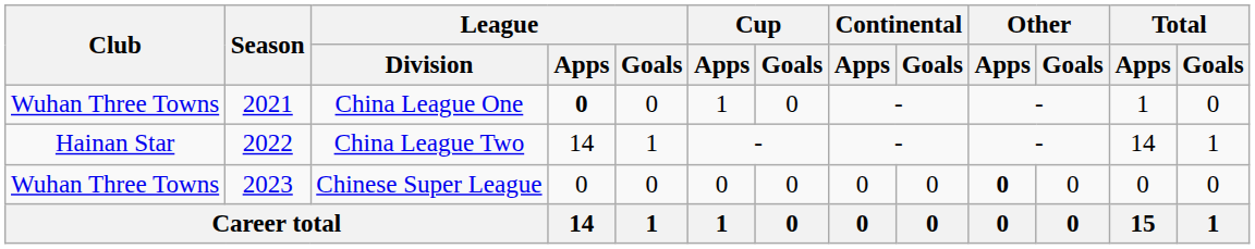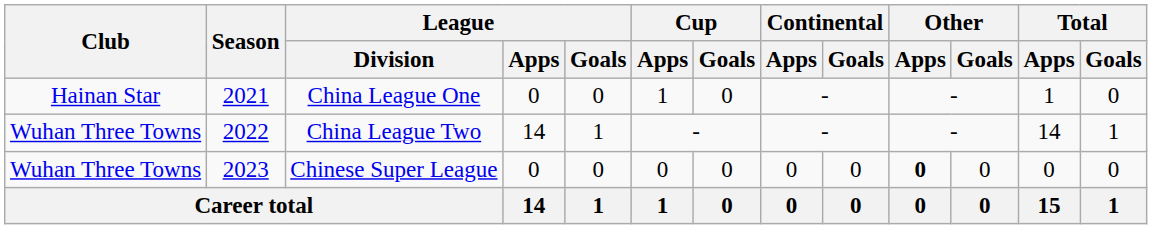 <table class="wikitable" style="text-align: center">
 <tr>
 <th rowspan="2">Club</th>
 <th rowspan="2">Season</th>
 <th colspan="3">League</th>
 <th colspan="2">Cup</th>
 <th colspan="2">Continental</th>
 <th colspan="2">Other</th>
 <th colspan="2">Total</th>
 </tr>
 <tr>
 <th>Division</th>
 <th>Apps</th>
 <th>Goals</th>
 <th>Apps</th>
 <th>Goals</th>
 <th>Apps</th>
 <th>Goals</th>
 <th>Apps</th>
 <th>Goals</th>
 <th>Apps</th>
 <th>Goals</th>
 </tr>
 <tr>
-<td><a href='#'>Wuhan Three Towns</a></td>
+<td><a href='#'>Hainan Star</a></td>
 <td><a href='#'>2021</a></td>
 <td><a href='#'>China League One</a></td>
-<td><strong>0</strong></td>
+<td>0</td>
 <td>0</td>
 <td>1</td>
 <td>0</td>
 <td colspan="2">-</td>
 <td colspan="2">-</td>
 <td>1</td>
 <td>0</td>
 </tr>
 <tr>
-<td><a href='#'>Hainan Star</a></td>
+<td><a href='#'>Wuhan Three Towns</a></td>
 <td><a href='#'>2022</a></td>
 <td><a href='#'>China League Two</a></td>
 <td>14</td>
 <td>1</td>
 <td colspan="2">-</td>
 <td colspan="2">-</td>
 <td colspan="2">-</td>
 <td>14</td>
 <td>1</td>
 </tr>
 <tr>
 <td><a href='#'>Wuhan Three Towns</a></td>
 <td><a href='#'>2023</a></td>
 <td><a href='#'>Chinese Super League</a></td>
 <td>0</td>
 <td>0</td>
 <td>0</td>
 <td>0</td>
 <td>0</td>
 <td>0</td>
 <td><strong>0</strong></td>
 <td>0</td>
 <td>0</td>
 <td>0</td>
 </tr>
 <tr>
 <th colspan=3>Career total</th>
 <th>14</th>
 <th>1</th>
 <th>1</th>
 <th>0</th>
 <th>0</th>
 <th>0</th>
 <th>0</th>
 <th>0</th>
 <th>15</th>
 <th>1</th>
 </tr>
 </table>
